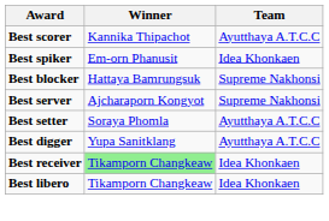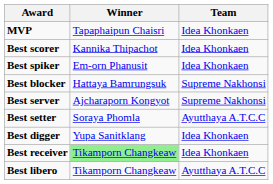 <table class=wikitable>
 <tr>
 <th>Award</th>
 <th>Winner</th>
 <th>Team</th>
 </tr>
 <tr>
+<td><strong>MVP</strong></td>
+<td> <a href='#'>Tapaphaipun Chaisri</a></td>
+<td><a href='#'>Idea Khonkaen</a></td>
+</tr>
+<tr>
 <td><strong>Best scorer</strong></td>
 <td> <a href='#'>Kannika Thipachot</a></td>
-<td><a href='#'>Ayutthaya A.T.C.C</a></td>
+<td><a href='#'>Idea Khonkaen</a></td>
 </tr>
 <tr>
 <td><strong>Best spiker</strong></td>
 <td> <a href='#'>Em-orn Phanusit</a></td>
 <td><a href='#'>Idea Khonkaen</a></td>
 </tr>
 <tr>
 <td><strong>Best blocker</strong></td>
 <td> <a href='#'>Hattaya Bamrungsuk</a></td>
 <td><a href='#'>Supreme Nakhonsi</a></td>
 </tr>
 <tr>
 <td><strong>Best server</strong></td>
 <td> <a href='#'>Ajcharaporn Kongyot</a></td>
 <td><a href='#'>Supreme Nakhonsi</a></td>
 </tr>
 <tr>
 <td><strong>Best setter</strong></td>
 <td> <a href='#'>Soraya Phomla</a></td>
 <td><a href='#'>Ayutthaya A.T.C.C</a></td>
 </tr>
 <tr>
 <td><strong>Best digger</strong></td>
 <td> <a href='#'>Yupa Sanitklang</a></td>
-<td><a href='#'>Ayutthaya A.T.C.C</a></td>
+<td><a href='#'>Idea Khonkaen</a></td>
 </tr>
 <tr>
 <td><strong>Best receiver</strong></td>
 <td style="background: lightgreen;"> <a href='#'>Tikamporn Changkeaw</a></td>
 <td><a href='#'>Idea Khonkaen</a></td>
 </tr>
 <tr>
 <td><strong>Best libero</strong></td>
 <td> <a href='#'>Tikamporn Changkeaw</a></td>
-<td><a href='#'>Idea Khonkaen</a></td>
+<td><a href='#'>Ayutthaya A.T.C.C</a></td>
 </tr>
 </table>
